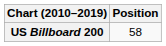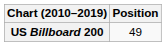 <table class="wikitable plainrowheaders" style="text-align:center">
 <tr>
 <th scope="col">Chart (2010–2019)</th>
 <th scope="col">Position</th>
 </tr>
 <tr>
 <th scope="row">US <em>Billboard</em> 200</th>
-<td>58</td>
+<td>49</td>
 </tr>
 </table>
